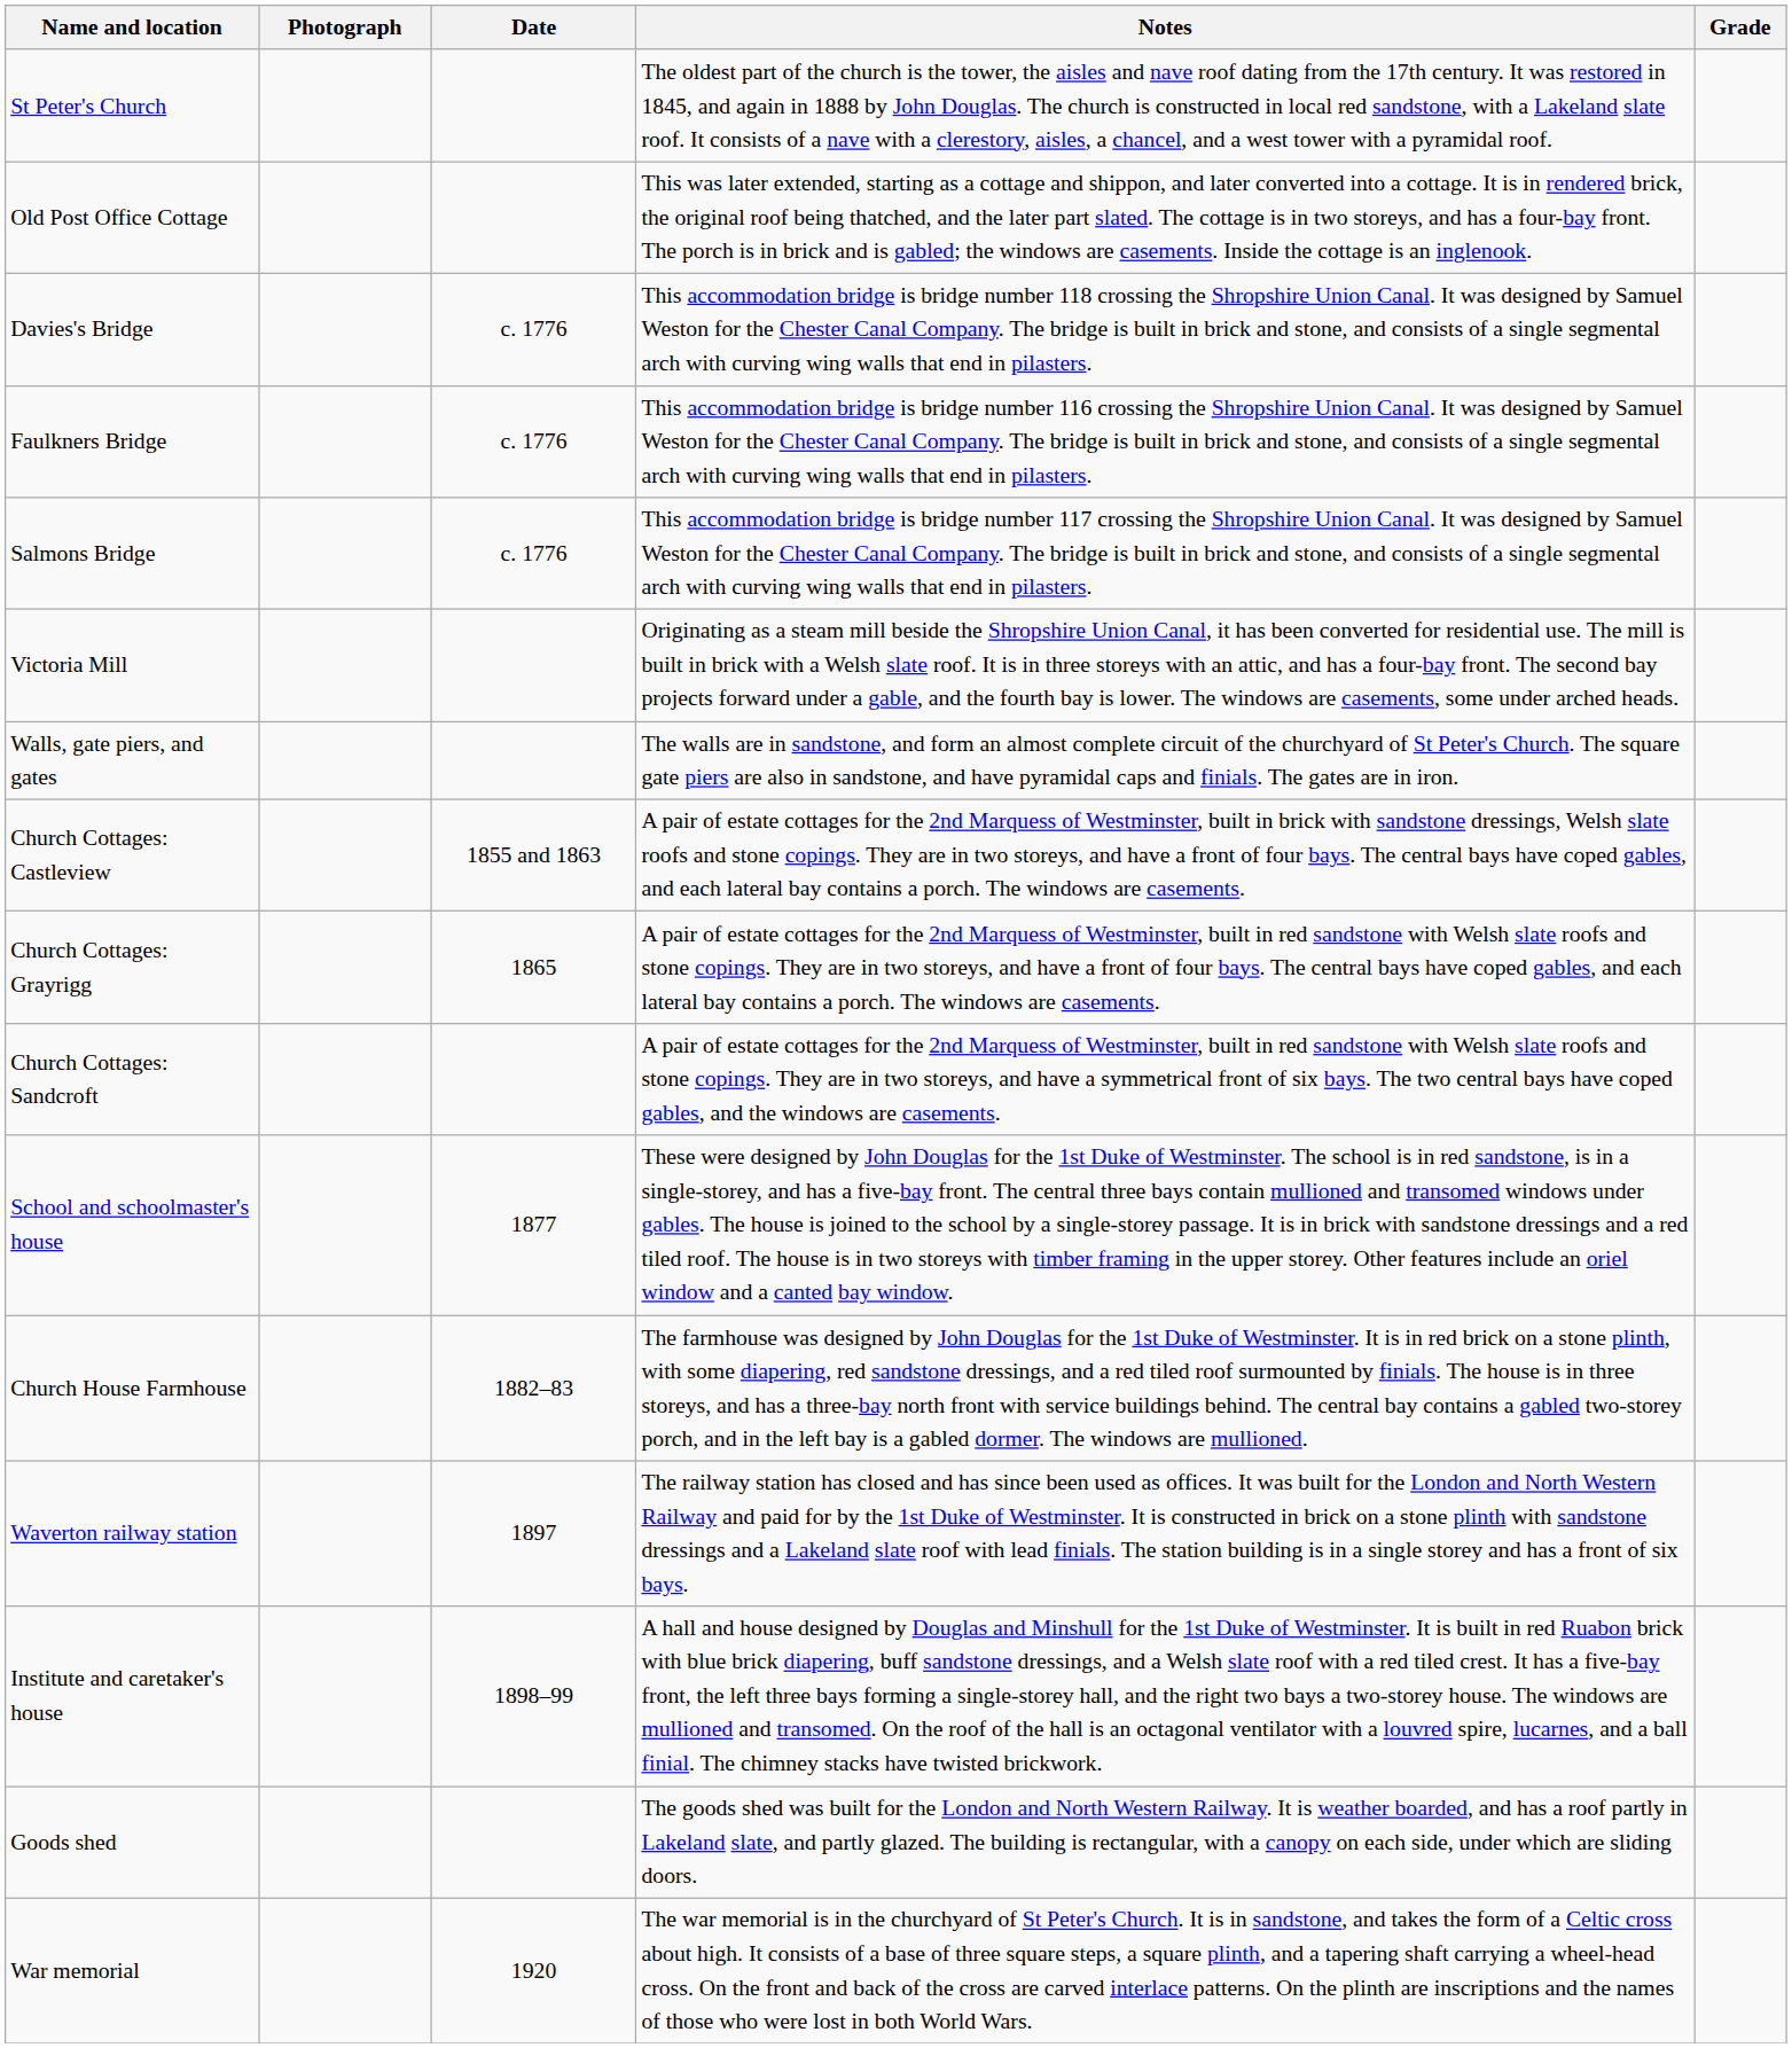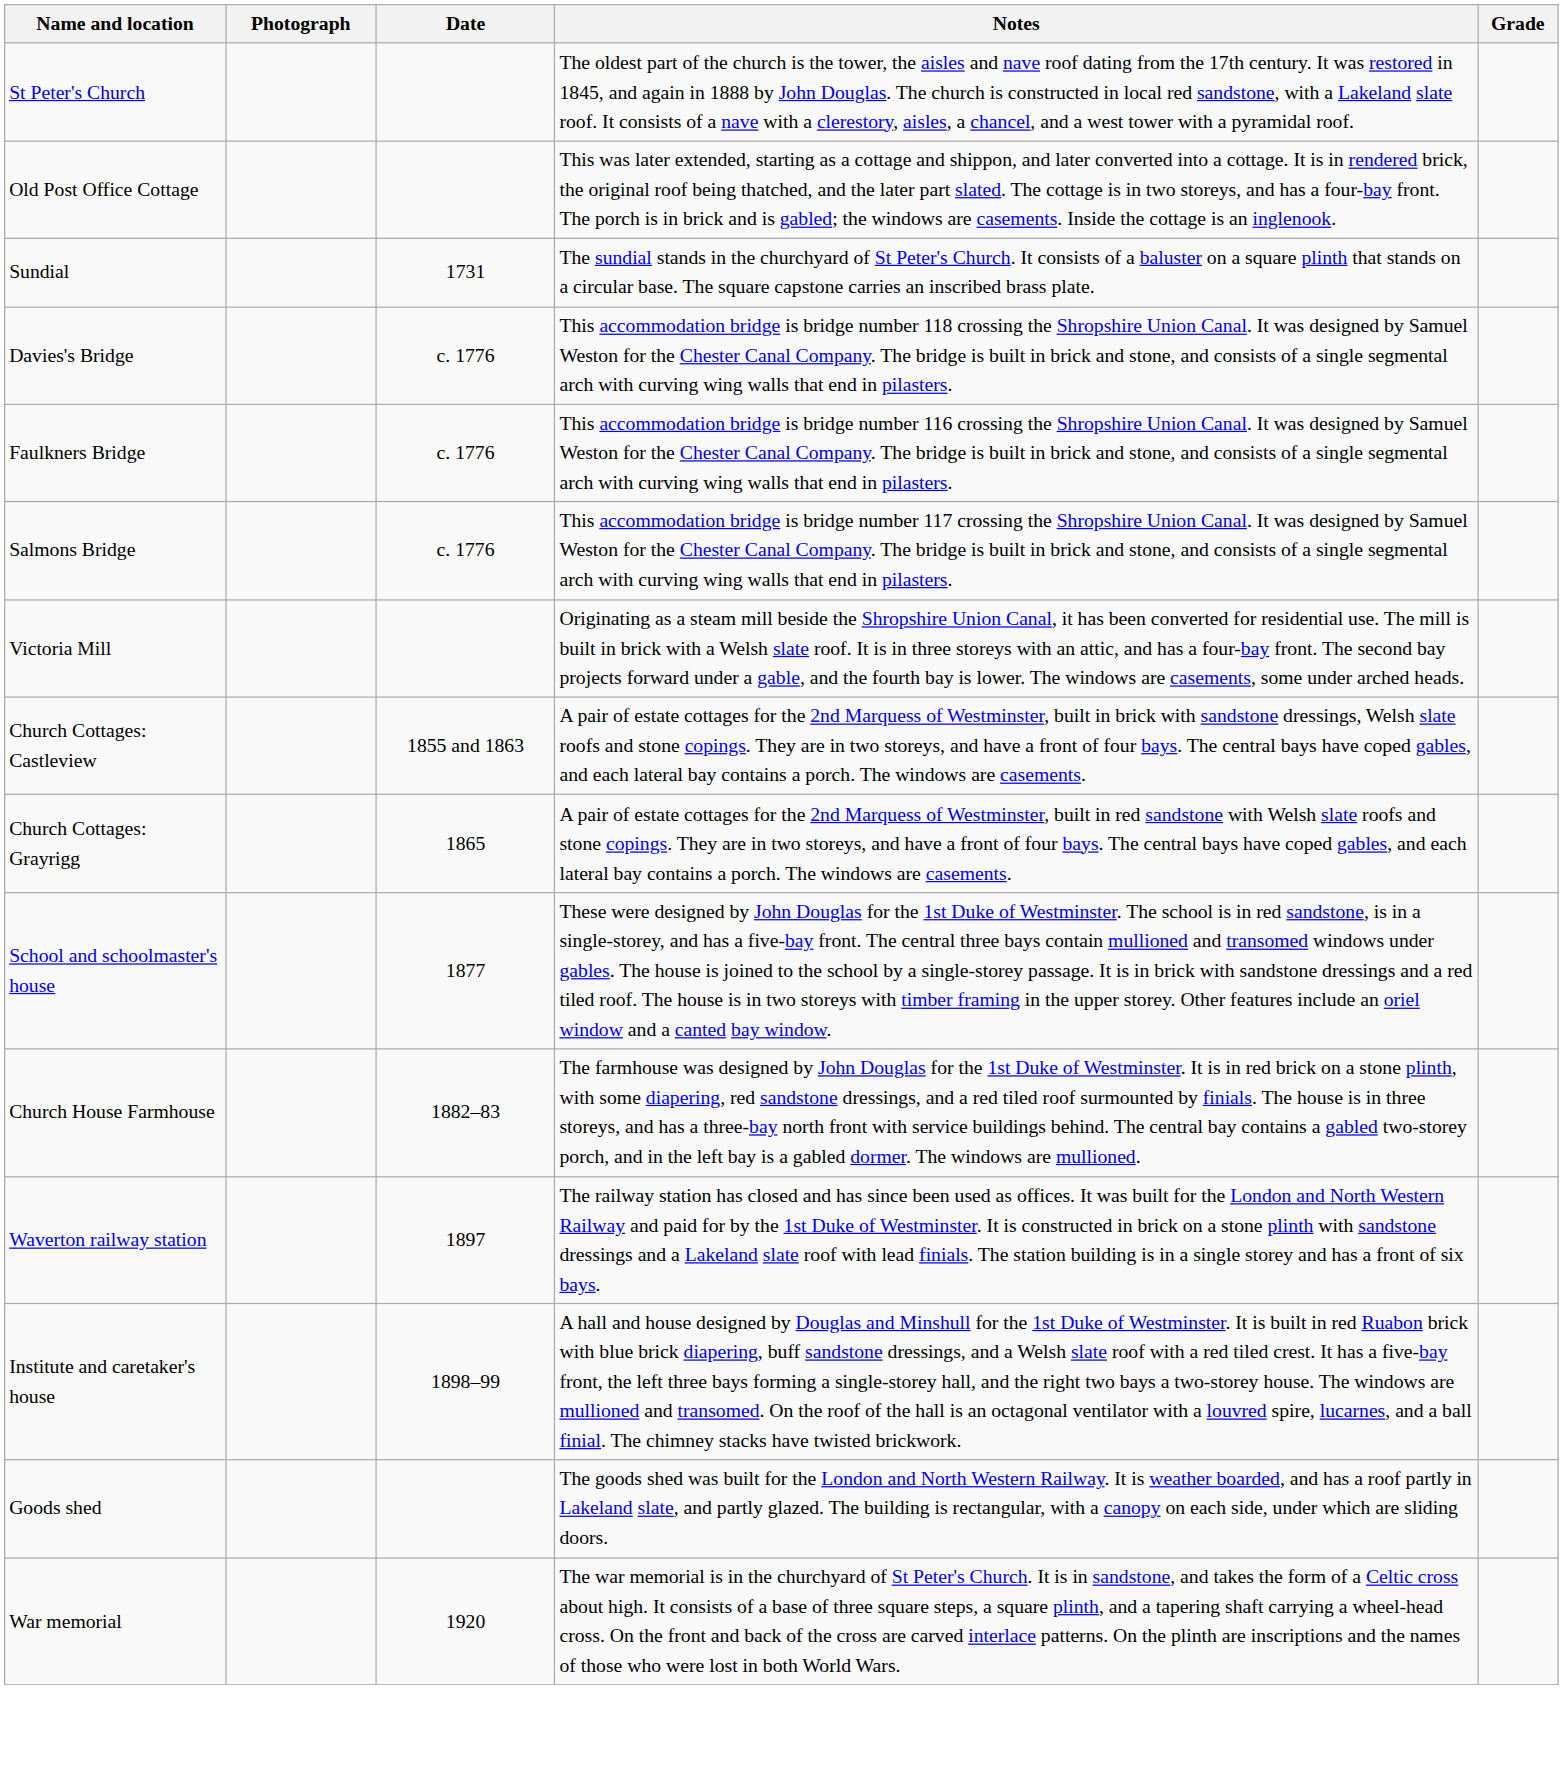 <table class="wikitable sortable plainrowheaders" style="width:100%;border:0px;text-align:left;line-height:150%;">
 <tr>
 <th scope="col"  style="width:150px">Name and location</th>
 <th scope="col"  style="width:100px" class="unsortable">Photograph</th>
 <th scope="col"  style="width:120px">Date</th>
 <th scope="col"  style="width:650px" class="unsortable">Notes</th>
 <th scope="col"  style="width:50px">Grade</th>
 </tr>
 <tr>
 <td><a href='#'>St Peter's Church</a><br><small></small></td>
 <td></td>
 <td align="center"></td>
 <td>The oldest part of the church is the tower, the <a href='#'>aisles</a> and <a href='#'>nave</a> roof dating from the 17th century.  It was <a href='#'>restored</a> in 1845, and again in 1888 by <a href='#'>John Douglas</a>.  The church is constructed in local red <a href='#'>sandstone</a>, with a <a href='#'>Lakeland</a> <a href='#'>slate</a> roof.  It consists of a <a href='#'>nave</a> with a <a href='#'>clerestory</a>, <a href='#'>aisles</a>, a <a href='#'>chancel</a>, and a west tower with a pyramidal roof.</td>
 <td align="center" ></td>
 </tr>
 <tr>
 <td>Old Post Office Cottage<br><small></small></td>
 <td></td>
 <td align="center"></td>
 <td>This was later extended, starting as a cottage and shippon, and later converted into a cottage.  It is in <a href='#'>rendered</a> brick, the original roof being thatched, and the later part <a href='#'>slated</a>.  The cottage is in two storeys, and has a four-<a href='#'>bay</a> front.  The porch is in brick and is <a href='#'>gabled</a>; the windows are <a href='#'>casements</a>.  Inside the cottage is an <a href='#'>inglenook</a>.</td>
+<td align="center" ></td>
+</tr>
+<tr>
+<td>Sundial<br><small></small></td>
+<td></td>
+<td align="center">1731</td>
+<td>The <a href='#'>sundial</a> stands in the churchyard of <a href='#'>St Peter's Church</a>.  It consists of a <a href='#'>baluster</a> on a square <a href='#'>plinth</a> that stands on a circular base.  The square capstone carries an inscribed brass plate.</td>
 <td align="center" ></td>
 </tr>
 <tr>
 <td>Davies's Bridge<br><small></small></td>
 <td></td>
 <td align="center">c. 1776</td>
 <td>This <a href='#'>accommodation bridge</a> is bridge number 118 crossing the <a href='#'>Shropshire Union Canal</a>.  It was designed by Samuel Weston for the <a href='#'>Chester Canal Company</a>.  The bridge is built in brick and stone, and consists of a single segmental arch with curving wing walls that end in <a href='#'>pilasters</a>.</td>
 <td align="center" ></td>
 </tr>
 <tr>
 <td>Faulkners Bridge<br><small></small></td>
 <td></td>
 <td align="center">c. 1776</td>
 <td>This <a href='#'>accommodation bridge</a> is bridge number 116 crossing the <a href='#'>Shropshire Union Canal</a>.  It was designed by Samuel Weston for the <a href='#'>Chester Canal Company</a>.  The bridge is built in brick and stone, and consists of a single segmental arch with curving wing walls that end in <a href='#'>pilasters</a>.</td>
 <td align="center" ></td>
 </tr>
 <tr>
 <td>Salmons Bridge<br><small></small></td>
 <td></td>
 <td align="center">c. 1776</td>
 <td>This <a href='#'>accommodation bridge</a> is bridge number 117 crossing the <a href='#'>Shropshire Union Canal</a>.  It was designed by Samuel Weston for the <a href='#'>Chester Canal Company</a>.  The bridge is built in brick and stone, and consists of a single segmental arch with curving wing walls that end in <a href='#'>pilasters</a>.</td>
 <td align="center" ></td>
 </tr>
 <tr>
 <td>Victoria Mill<br><small></small></td>
 <td></td>
 <td align="center"></td>
 <td>Originating as a steam mill beside the <a href='#'>Shropshire Union Canal</a>, it has been converted for residential use.  The mill is built in brick with a Welsh <a href='#'>slate</a> roof.  It is in three storeys with an attic, and has a four-<a href='#'>bay</a> front.  The second bay projects forward under a <a href='#'>gable</a>, and the fourth bay is lower.  The windows are <a href='#'>casements</a>, some under arched heads.</td>
 <td align="center" ></td>
 </tr>
 <tr>
-<td>Walls, gate piers, and gates<br><small></small></td>
-<td></td>
-<td align="center"></td>
-<td>The walls are in <a href='#'>sandstone</a>, and form an almost complete circuit of the churchyard of <a href='#'>St Peter's Church</a>.  The square gate <a href='#'>piers</a> are also in sandstone, and have pyramidal caps and <a href='#'>finials</a>.  The gates are in iron.</td>
-<td align="center" ></td>
-</tr>
-<tr>
 <td>Church Cottages: Castleview<br><small></small></td>
 <td></td>
 <td align="center">1855 and 1863</td>
 <td>A pair of estate cottages for the <a href='#'>2nd Marquess of Westminster</a>, built in brick with <a href='#'>sandstone</a> dressings, Welsh <a href='#'>slate</a> roofs and stone <a href='#'>copings</a>.  They are in two storeys, and have a front of four <a href='#'>bays</a>.  The central bays have coped <a href='#'>gables</a>, and each lateral bay contains a porch.  The windows are <a href='#'>casements</a>.</td>
 <td align="center" ></td>
 </tr>
 <tr>
 <td>Church Cottages: Grayrigg<br><small></small></td>
 <td></td>
 <td align="center">1865</td>
 <td>A pair of estate cottages for the <a href='#'>2nd Marquess of Westminster</a>, built in red <a href='#'>sandstone</a> with Welsh <a href='#'>slate</a> roofs and stone <a href='#'>copings</a>.  They are in two storeys, and have a front of four <a href='#'>bays</a>.  The central bays have coped <a href='#'>gables</a>, and each lateral bay contains a porch.  The windows are <a href='#'>casements</a>.</td>
-<td align="center" ></td>
-</tr>
-<tr>
-<td>Church Cottages: Sandcroft<br><small></small></td>
-<td></td>
-<td align="center"></td>
-<td>A pair of estate cottages for the <a href='#'>2nd Marquess of Westminster</a>, built in red <a href='#'>sandstone</a> with Welsh <a href='#'>slate</a> roofs and stone <a href='#'>copings</a>.  They are in two storeys, and have a symmetrical front of six <a href='#'>bays</a>.  The two central bays have coped <a href='#'>gables</a>, and the windows are <a href='#'>casements</a>.</td>
 <td align="center" ></td>
 </tr>
 <tr>
 <td><a href='#'>School and schoolmaster's house</a><br><small></small></td>
 <td></td>
 <td align="center">1877</td>
 <td>These were designed by <a href='#'>John Douglas</a> for the <a href='#'>1st Duke of Westminster</a>.  The school is in red <a href='#'>sandstone</a>, is in a single-storey, and has a five-<a href='#'>bay</a> front.  The central three bays contain <a href='#'>mullioned</a> and <a href='#'>transomed</a> windows under <a href='#'>gables</a>.  The house is joined to the school by a single-storey passage.  It is in brick with sandstone dressings and a red tiled roof.  The house is in two storeys with <a href='#'>timber framing</a> in the upper storey.  Other features include an <a href='#'>oriel window</a> and a <a href='#'>canted</a> <a href='#'>bay window</a>.</td>
 <td align="center" ></td>
 </tr>
 <tr>
 <td>Church House Farmhouse<br><small></small></td>
 <td></td>
 <td align="center">1882–83</td>
 <td>The farmhouse was designed by <a href='#'>John Douglas</a> for the <a href='#'>1st Duke of Westminster</a>.  It is in red brick on a stone <a href='#'>plinth</a>, with some <a href='#'>diapering</a>, red <a href='#'>sandstone</a> dressings, and a red tiled roof surmounted by <a href='#'>finials</a>.  The house is in three storeys, and has a three-<a href='#'>bay</a> north front with service buildings behind.  The central bay contains a <a href='#'>gabled</a> two-storey porch, and in the left bay is a gabled <a href='#'>dormer</a>.  The windows are <a href='#'>mullioned</a>.</td>
 <td align="center" ></td>
 </tr>
 <tr>
 <td><a href='#'>Waverton railway station</a><br><small></small></td>
 <td></td>
 <td align="center">1897</td>
 <td>The railway station has closed and has since been used as offices.  It was built for the <a href='#'>London and North Western Railway</a> and paid for by the <a href='#'>1st Duke of Westminster</a>. It is constructed in brick on a stone <a href='#'>plinth</a> with <a href='#'>sandstone</a> dressings and a <a href='#'>Lakeland</a> <a href='#'>slate</a> roof with lead <a href='#'>finials</a>.  The station building is in a single storey and has a front of six <a href='#'>bays</a>.</td>
 <td align="center" ></td>
 </tr>
 <tr>
 <td>Institute and caretaker's house<br><small></small></td>
 <td></td>
 <td align="center">1898–99</td>
 <td>A hall and house designed by <a href='#'>Douglas and Minshull</a> for the <a href='#'>1st Duke of Westminster</a>.  It is built in red <a href='#'>Ruabon</a> brick with blue brick <a href='#'>diapering</a>, buff <a href='#'>sandstone</a> dressings, and a Welsh <a href='#'>slate</a> roof with a red tiled crest.  It has a five-<a href='#'>bay</a> front, the left three bays forming a single-storey hall, and the right two bays a two-storey house.  The windows are <a href='#'>mullioned</a> and <a href='#'>transomed</a>.  On the roof of the hall is an octagonal ventilator with a <a href='#'>louvred</a> spire, <a href='#'>lucarnes</a>, and a ball <a href='#'>finial</a>.  The chimney stacks have twisted brickwork.</td>
 <td align="center" ></td>
 </tr>
 <tr>
 <td>Goods shed<br><small></small></td>
 <td></td>
 <td align="center"></td>
 <td>The goods shed was built for the <a href='#'>London and North Western Railway</a>.  It is <a href='#'>weather boarded</a>, and has a roof partly in <a href='#'>Lakeland</a> <a href='#'>slate</a>, and partly glazed.  The building is rectangular, with a <a href='#'>canopy</a> on each side, under which are sliding doors.</td>
 <td align="center" ></td>
 </tr>
 <tr>
 <td>War memorial<br><small></small></td>
 <td></td>
 <td align="center">1920</td>
 <td>The war memorial is in the churchyard of <a href='#'>St Peter's Church</a>.  It is in <a href='#'>sandstone</a>, and takes the form of a <a href='#'>Celtic cross</a> about  high.  It consists of a base of three square steps, a square <a href='#'>plinth</a>, and a tapering shaft carrying a wheel-head cross.  On the front and back of the cross are carved <a href='#'>interlace</a> patterns.  On the plinth are inscriptions and the names of those who were lost in both World Wars.</td>
 <td align="center" ></td>
 </tr>
 <tr>
 </tr>
 </table>
